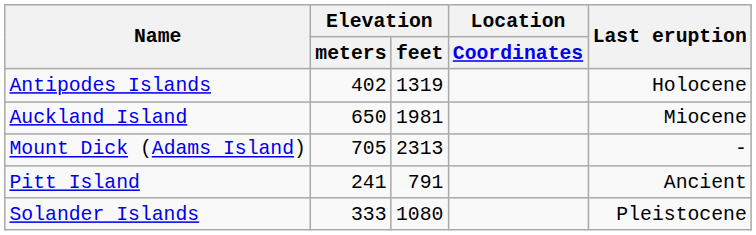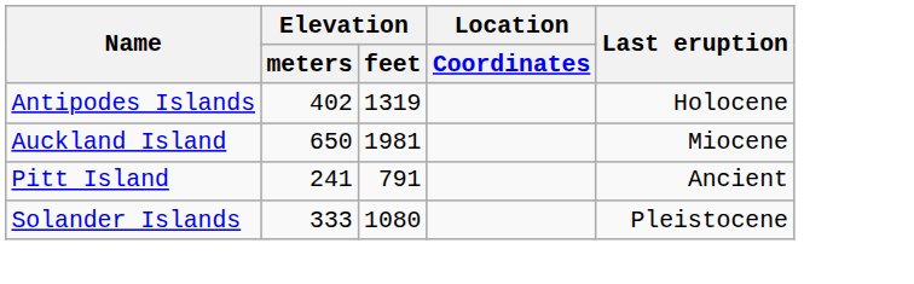 <table class="wikitable">
 <tr>
 <th rowspan="2">Name</th>
 <th colspan ="2">Elevation</th>
 <th>Location</th>
 <th rowspan="2">Last eruption</th>
 </tr>
 <tr>
 <th>meters</th>
 <th>feet</th>
 <th><a href='#'>Coordinates</a></th>
 </tr>
 <tr align="right">
 <td align="left"><a href='#'>Antipodes Islands</a></td>
 <td>402</td>
 <td>1319</td>
 <td></td>
 <td>Holocene</td>
 </tr>
 <tr align="right">
 <td align="left"><a href='#'>Auckland Island</a></td>
 <td>650</td>
 <td>1981</td>
 <td></td>
 <td>Miocene</td>
 </tr>
 <tr align="right">
-<td align="left"><a href='#'>Mount Dick</a> (<a href='#'>Adams Island</a>)</td>
-<td>705</td>
-<td>2313</td>
-<td></td>
-<td>-</td>
-</tr>
-<tr align="right">
 <td align="left"><a href='#'>Pitt Island</a></td>
 <td>241</td>
 <td>791</td>
 <td></td>
 <td>Ancient</td>
 </tr>
 <tr align="right">
 <td align="left"><a href='#'>Solander Islands</a></td>
 <td>333</td>
 <td>1080</td>
 <td></td>
 <td>Pleistocene</td>
 </tr>
 </table>
